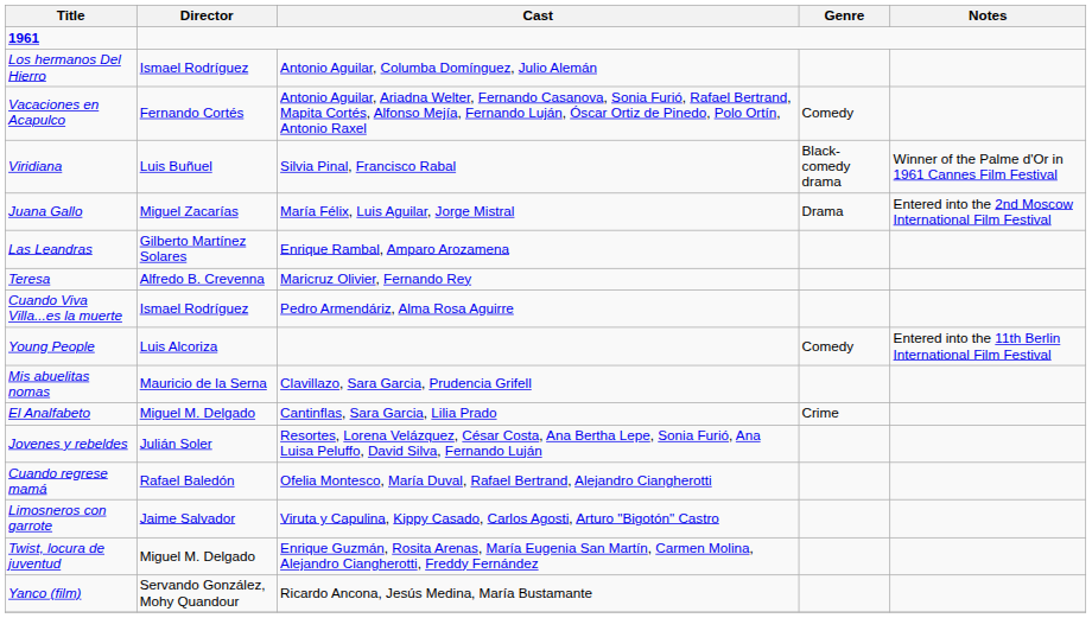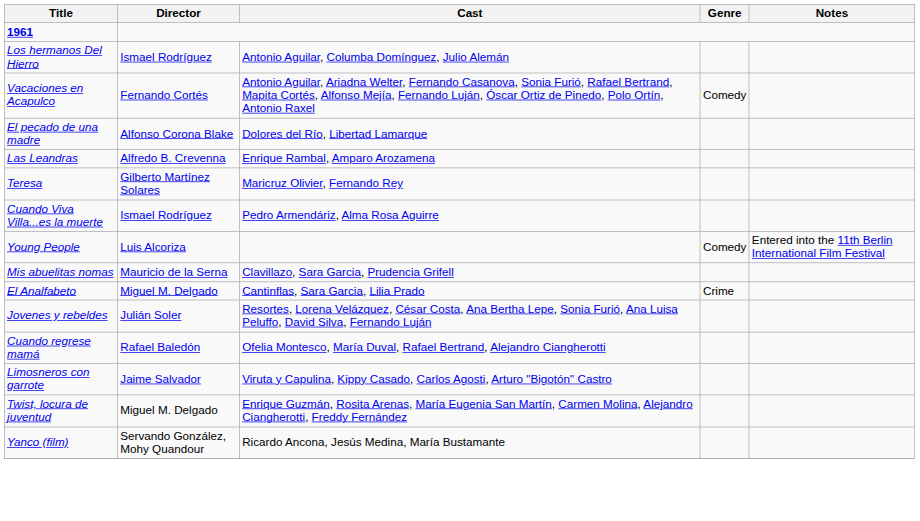 <table class="wikitable">
 <tr>
 <th>Title</th>
 <th>Director</th>
 <th>Cast</th>
 <th>Genre</th>
 <th>Notes</th>
 </tr>
 <tr>
 <td><strong><a href='#'>1961</a></strong></td>
 </tr>
 <tr>
 <td><em><a href='#'>Los hermanos Del Hierro</a></em></td>
 <td><a href='#'>Ismael Rodríguez</a></td>
 <td><a href='#'>Antonio Aguilar</a>, <a href='#'>Columba Domínguez</a>, <a href='#'>Julio Alemán</a></td>
 <td></td>
 <td></td>
 </tr>
 <tr>
 <td><em><a href='#'>Vacaciones en Acapulco</a></em></td>
 <td><a href='#'>Fernando Cortés</a></td>
 <td><a href='#'>Antonio Aguilar</a>, <a href='#'>Ariadna Welter</a>, <a href='#'>Fernando Casanova</a>, <a href='#'>Sonia Furió</a>, <a href='#'>Rafael Bertrand</a>, <a href='#'>Mapita Cortés</a>, <a href='#'>Alfonso Mejía</a>, <a href='#'>Fernando Luján</a>, <a href='#'>Óscar Ortiz de Pinedo</a>, <a href='#'>Polo Ortín</a>, <a href='#'>Antonio Raxel</a></td>
 <td>Comedy</td>
 <td></td>
 </tr>
 <tr>
-<td><em><a href='#'>Viridiana</a></em></td>
-<td><a href='#'>Luis Buñuel</a></td>
-<td><a href='#'>Silvia Pinal</a>, <a href='#'>Francisco Rabal</a></td>
-<td>Black-comedy drama</td>
-<td>Winner of the Palme d'Or in <a href='#'>1961 Cannes Film Festival</a></td>
-</tr>
-<tr>
-<td><em><a href='#'>Juana Gallo</a></em></td>
-<td><a href='#'>Miguel Zacarías</a></td>
-<td><a href='#'>María Félix</a>, <a href='#'>Luis Aguilar</a>, <a href='#'>Jorge Mistral</a></td>
-<td>Drama</td>
-<td>Entered into the <a href='#'>2nd Moscow International Film Festival</a></td>
+<td><em><a href='#'>El pecado de una madre</a></em></td>
+<td><a href='#'>Alfonso Corona Blake</a></td>
+<td><a href='#'>Dolores del Río</a>, <a href='#'>Libertad Lamarque</a></td>
+<td></td>
+<td></td>
 </tr>
 <tr>
 <td><em><a href='#'>Las Leandras</a></em></td>
-<td><a href='#'>Gilberto Martínez Solares</a></td>
+<td><a href='#'>Alfredo B. Crevenna</a></td>
 <td><a href='#'>Enrique Rambal</a>, <a href='#'>Amparo Arozamena</a></td>
 <td></td>
 <td></td>
 </tr>
 <tr>
 <td><em><a href='#'>Teresa</a></em></td>
-<td><a href='#'>Alfredo B. Crevenna</a></td>
+<td><a href='#'>Gilberto Martínez Solares</a></td>
 <td><a href='#'>Maricruz Olivier</a>, <a href='#'>Fernando Rey</a></td>
 <td></td>
 <td></td>
 </tr>
 <tr>
 <td><em><a href='#'>Cuando Viva Villa...es la muerte</a></em></td>
 <td><a href='#'>Ismael Rodríguez</a></td>
 <td><a href='#'>Pedro Armendáriz</a>, <a href='#'>Alma Rosa Aguirre</a></td>
 <td></td>
 <td></td>
 </tr>
 <tr>
 <td><em><a href='#'>Young People</a></em></td>
 <td><a href='#'>Luis Alcoriza</a></td>
 <td></td>
 <td>Comedy</td>
 <td>Entered into the <a href='#'>11th Berlin International Film Festival</a></td>
 </tr>
 <tr>
 <td><em><a href='#'>Mis abuelitas nomas</a></em></td>
 <td><a href='#'>Mauricio de la Serna</a></td>
 <td><a href='#'>Clavillazo</a>, <a href='#'>Sara Garcia</a>, <a href='#'>Prudencia Grifell</a></td>
 <td></td>
 <td></td>
 </tr>
 <tr>
 <td><em><a href='#'>El Analfabeto</a></em></td>
 <td><a href='#'>Miguel M. Delgado</a></td>
 <td><a href='#'>Cantinflas</a>, <a href='#'>Sara Garcia</a>, <a href='#'>Lilia Prado</a></td>
 <td>Crime</td>
 <td></td>
 </tr>
 <tr>
 <td><em><a href='#'>Jovenes y rebeldes</a></em></td>
 <td><a href='#'>Julián Soler</a></td>
 <td><a href='#'>Resortes</a>, <a href='#'>Lorena Velázquez</a>, <a href='#'>César Costa</a>, <a href='#'>Ana Bertha Lepe</a>, <a href='#'>Sonia Furió</a>, <a href='#'>Ana Luisa Peluffo</a>, <a href='#'>David Silva</a>, <a href='#'>Fernando Luján</a></td>
 <td></td>
 <td></td>
 </tr>
 <tr>
 <td><em><a href='#'>Cuando regrese mamá</a></em></td>
 <td><a href='#'>Rafael Baledón</a></td>
 <td><a href='#'>Ofelia Montesco</a>, <a href='#'>María Duval</a>, <a href='#'>Rafael Bertrand</a>, <a href='#'>Alejandro Ciangherotti</a></td>
 <td></td>
 <td></td>
 </tr>
 <tr>
 <td><em><a href='#'>Limosneros con garrote</a></em></td>
 <td><a href='#'>Jaime Salvador</a></td>
 <td><a href='#'>Viruta y Capulina</a>, <a href='#'>Kippy Casado</a>, <a href='#'>Carlos Agosti</a>, <a href='#'>Arturo "Bigotón" Castro</a></td>
 <td></td>
 <td></td>
 </tr>
 <tr>
 <td><em><a href='#'>Twist, locura de juventud</a></em></td>
 <td>Miguel M. Delgado</td>
 <td><a href='#'>Enrique Guzmán</a>, <a href='#'>Rosita Arenas</a>, <a href='#'>María Eugenia San Martín</a>, <a href='#'>Carmen Molina</a>, <a href='#'>Alejandro Ciangherotti</a>, <a href='#'>Freddy Fernández</a></td>
 <td></td>
 <td></td>
 </tr>
 <tr>
 <td><em><a href='#'>Yanco (film)</a></em></td>
 <td>Servando González, Mohy Quandour</td>
 <td>Ricardo Ancona, Jesús Medina, María Bustamante</td>
 <td></td>
 <td></td>
 </tr>
 <tr>
 </tr>
 </table>
